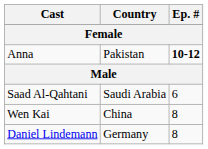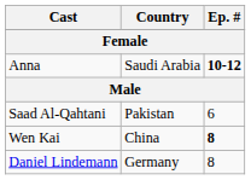 <table class="wikitable" style = "font-size: 90%;">
 <tr>
 <th>Cast</th>
 <th>Country</th>
 <th>Ep. #</th>
 </tr>
 <tr>
 </tr>
 <tr>
 <th colspan=4>Female</th>
 </tr>
 <tr>
 <td>Anna</td>
-<td>Pakistan</td>
+<td>Saudi Arabia</td>
 <td><strong>10-12</strong></td>
 </tr>
 <tr>
 <th colspan=4>Male</th>
 </tr>
 <tr>
 <td>Saad Al-Qahtani</td>
-<td>Saudi Arabia</td>
+<td>Pakistan</td>
 <td>6</td>
 </tr>
 <tr>
 <td>Wen Kai</td>
 <td>China</td>
-<td>8</td>
+<td><strong>8</strong></td>
 </tr>
 <tr>
 <td><a href='#'>Daniel Lindemann</a></td>
 <td>Germany</td>
 <td>8</td>
 </tr>
 </table>
